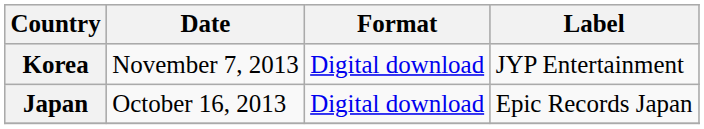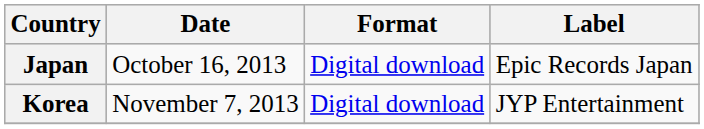 <table class="wikitable plainrowheaders">
 <tr>
 <th scope="col">Country</th>
 <th>Date</th>
 <th>Format</th>
 <th>Label</th>
 </tr>
 <tr>
+<th scope="row">Japan</th>
+<td>October 16, 2013</td>
+<td><a href='#'>Digital download</a></td>
+<td>Epic Records Japan</td>
+</tr>
+<tr>
 <th scope="row">Korea</th>
 <td>November 7, 2013</td>
 <td><a href='#'>Digital download</a></td>
 <td>JYP Entertainment</td>
 </tr>
 <tr>
-<th scope="row">Japan</th>
-<td>October 16, 2013</td>
-<td><a href='#'>Digital download</a></td>
-<td>Epic Records Japan</td>
-</tr>
-<tr>
 </tr>
 </table>
